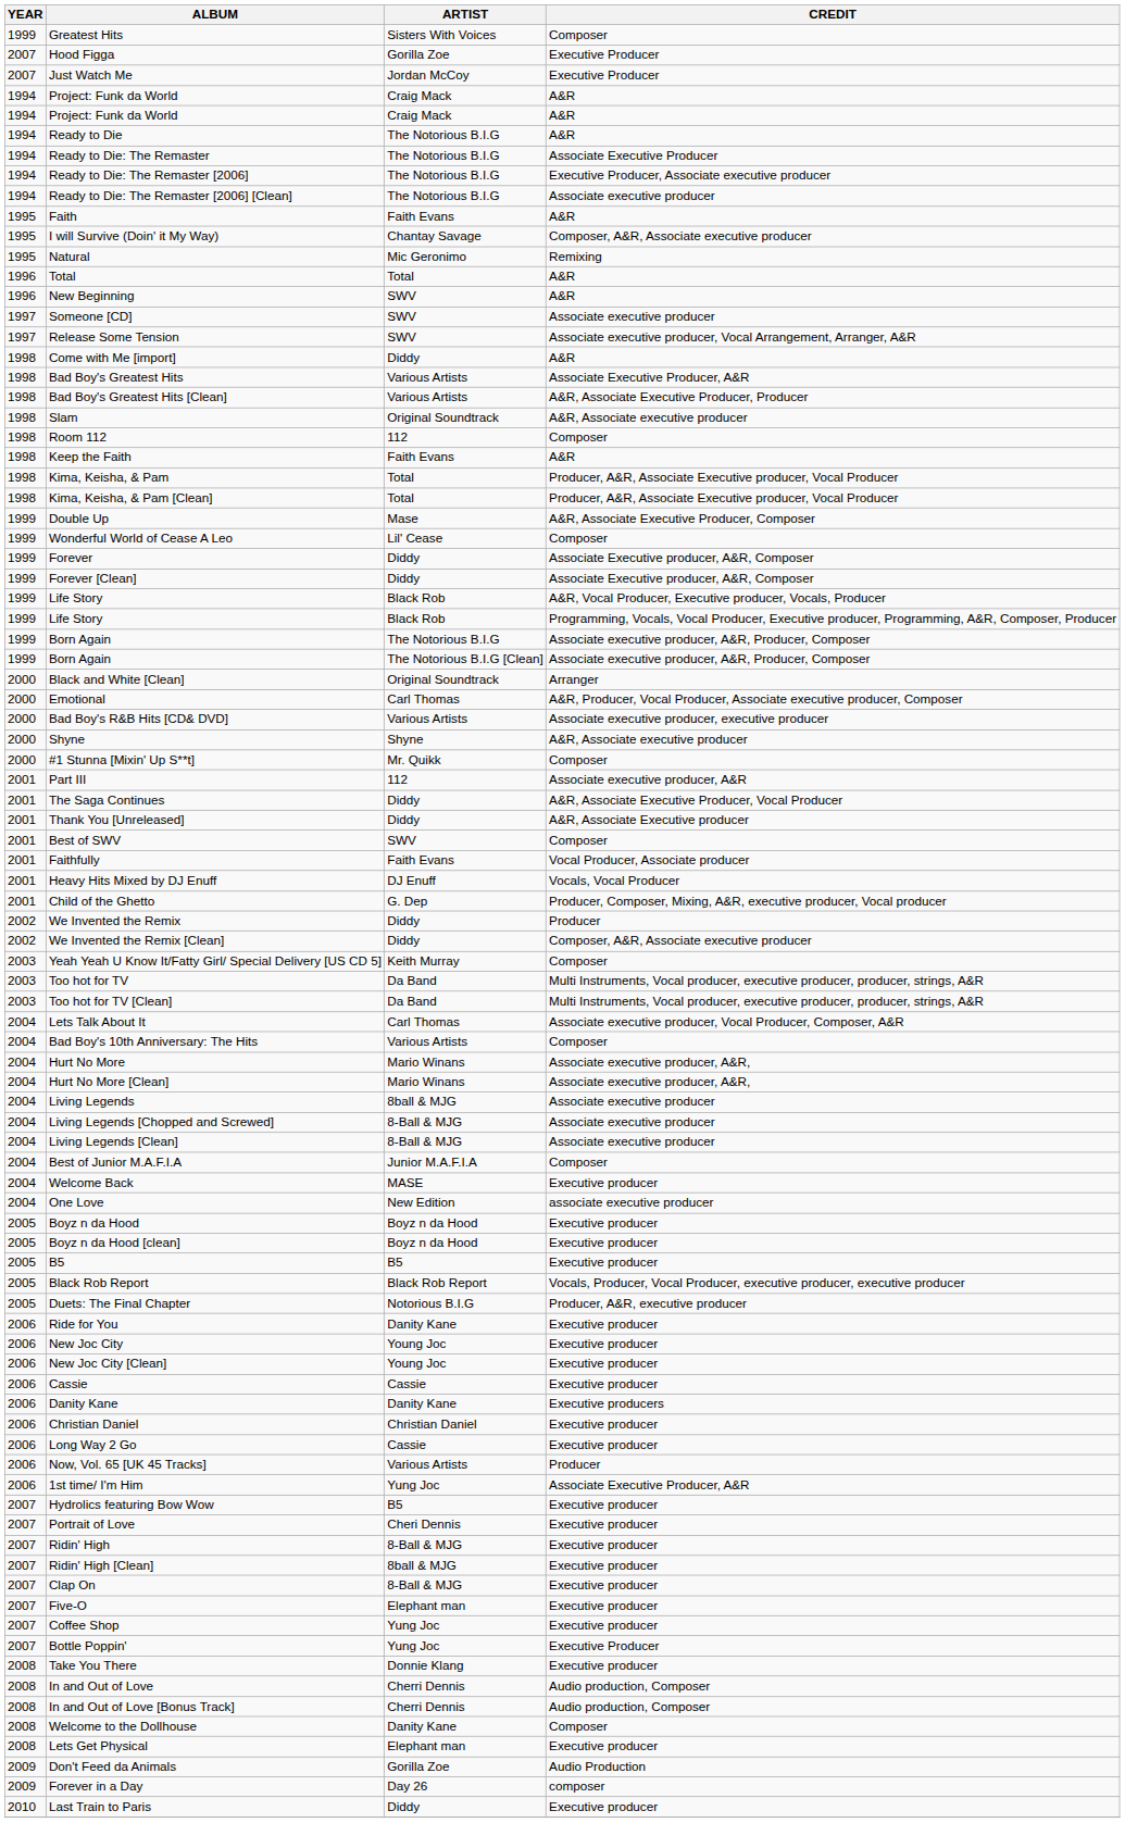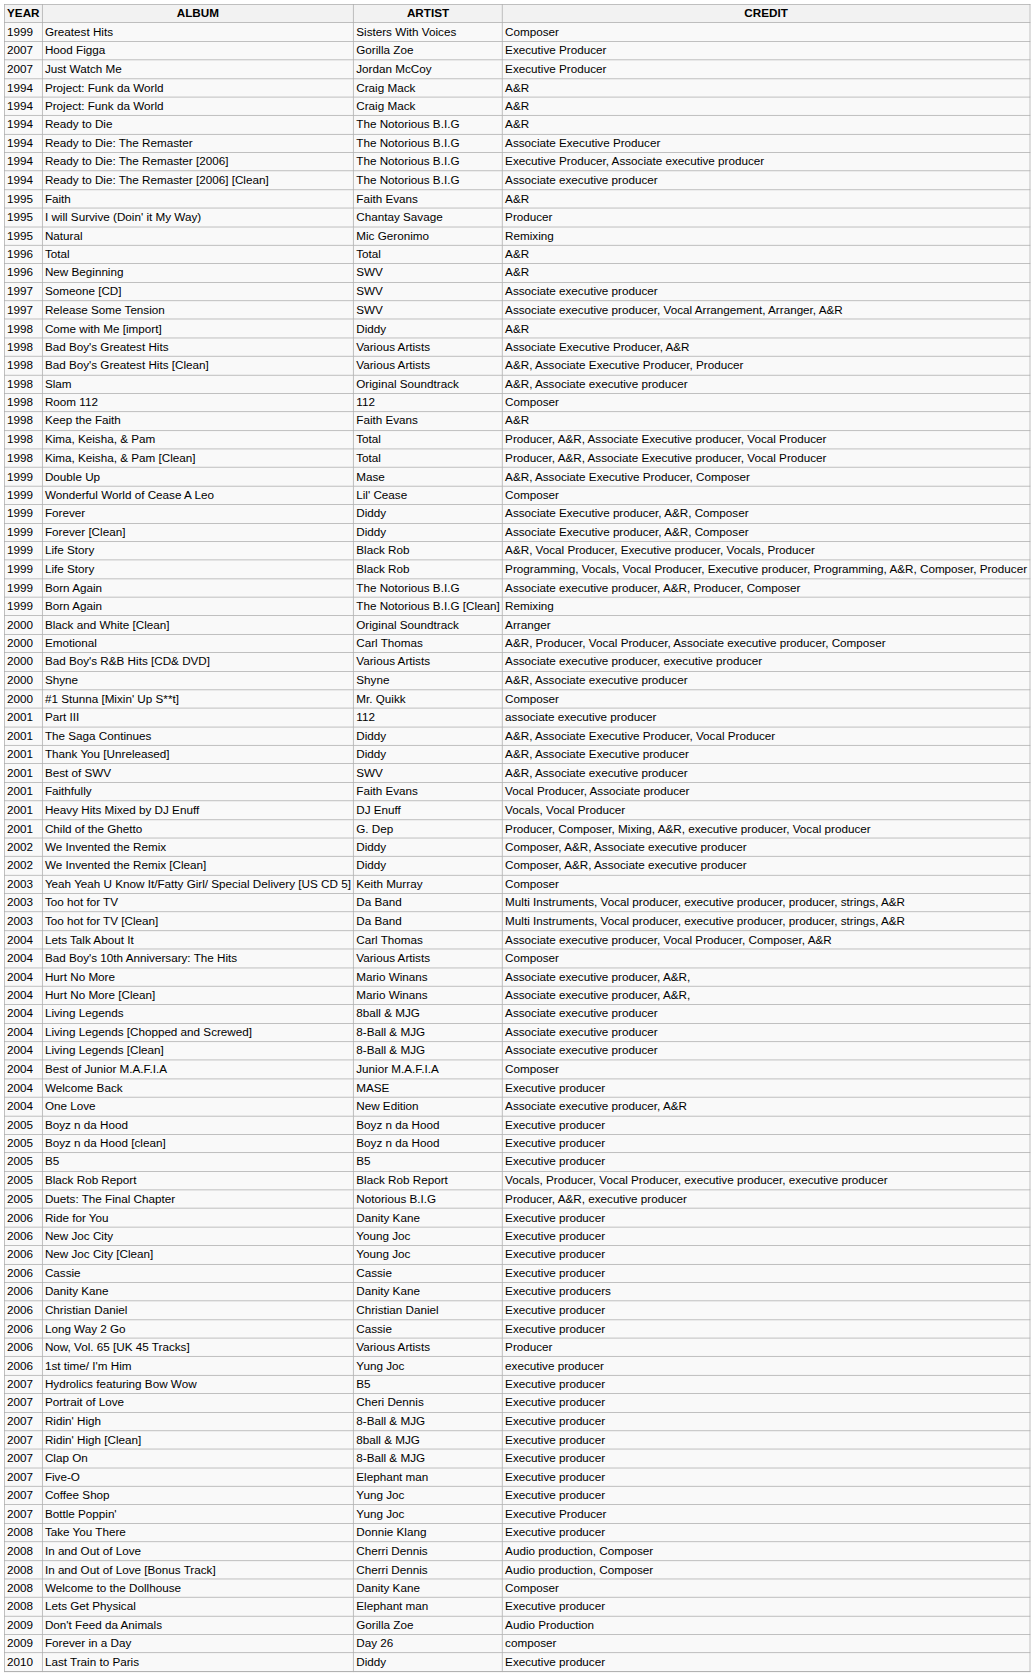 <table class="wikitable sortable">
 <tr>
 <th>YEAR</th>
 <th>ALBUM</th>
 <th>ARTIST</th>
 <th>CREDIT</th>
 </tr>
 <tr>
 <td>1999</td>
 <td>Greatest Hits</td>
 <td>Sisters With Voices</td>
 <td>Composer</td>
 </tr>
 <tr>
 <td>2007</td>
 <td>Hood Figga</td>
 <td>Gorilla Zoe</td>
 <td>Executive Producer</td>
 </tr>
 <tr>
 <td>2007</td>
 <td>Just Watch Me</td>
 <td>Jordan McCoy</td>
 <td>Executive Producer</td>
 </tr>
 <tr>
 <td>1994</td>
 <td>Project: Funk da World</td>
 <td>Craig Mack</td>
 <td>A&R</td>
 </tr>
 <tr>
 <td>1994</td>
 <td>Project: Funk da World</td>
 <td>Craig Mack</td>
 <td>A&R</td>
 </tr>
 <tr>
 <td>1994</td>
 <td>Ready to Die</td>
 <td>The Notorious B.I.G</td>
 <td>A&R</td>
 </tr>
 <tr>
 <td>1994</td>
 <td>Ready to Die: The Remaster</td>
 <td>The Notorious B.I.G</td>
 <td>Associate Executive Producer</td>
 </tr>
 <tr>
 <td>1994</td>
 <td>Ready to Die: The Remaster [2006]</td>
 <td>The Notorious B.I.G</td>
 <td>Executive Producer,  Associate executive producer</td>
 </tr>
 <tr>
 <td>1994</td>
 <td>Ready to Die: The Remaster [2006] [Clean]</td>
 <td>The Notorious B.I.G</td>
 <td>Associate executive producer</td>
 </tr>
 <tr>
 <td>1995</td>
 <td>Faith</td>
 <td>Faith Evans</td>
 <td>A&R</td>
 </tr>
 <tr>
 <td>1995</td>
 <td>I will Survive (Doin' it My Way)</td>
 <td>Chantay Savage</td>
-<td>Composer, A&R, Associate executive producer</td>
+<td>Producer</td>
 </tr>
 <tr>
 <td>1995</td>
 <td>Natural</td>
 <td>Mic Geronimo</td>
 <td>Remixing</td>
 </tr>
 <tr>
 <td>1996</td>
 <td>Total</td>
 <td>Total</td>
 <td>A&R</td>
 </tr>
 <tr>
 <td>1996</td>
 <td>New Beginning</td>
 <td>SWV</td>
 <td>A&R</td>
 </tr>
 <tr>
 <td>1997</td>
 <td>Someone [CD]</td>
 <td>SWV</td>
 <td>Associate executive producer</td>
 </tr>
 <tr>
 <td>1997</td>
 <td>Release Some Tension</td>
 <td>SWV</td>
 <td>Associate executive producer, Vocal Arrangement, Arranger, A&R</td>
 </tr>
 <tr>
 <td>1998</td>
 <td>Come with Me [import]</td>
 <td>Diddy</td>
 <td>A&R</td>
 </tr>
 <tr>
 <td>1998</td>
 <td>Bad Boy's Greatest Hits</td>
 <td>Various Artists</td>
 <td>Associate Executive Producer, A&R</td>
 </tr>
 <tr>
 <td>1998</td>
 <td>Bad Boy's Greatest Hits [Clean]</td>
 <td>Various Artists</td>
 <td>A&R, Associate Executive Producer, Producer</td>
 </tr>
 <tr>
 <td>1998</td>
 <td>Slam</td>
 <td>Original Soundtrack</td>
 <td>A&R, Associate executive producer</td>
 </tr>
 <tr>
 <td>1998</td>
 <td>Room 112</td>
 <td>112</td>
 <td>Composer</td>
 </tr>
 <tr>
 <td>1998</td>
 <td>Keep the Faith</td>
 <td>Faith Evans</td>
 <td>A&R</td>
 </tr>
 <tr>
 <td>1998</td>
 <td>Kima, Keisha, & Pam</td>
 <td>Total</td>
 <td>Producer, A&R, Associate Executive producer, Vocal Producer</td>
 </tr>
 <tr>
 <td>1998</td>
 <td>Kima, Keisha, & Pam [Clean]</td>
 <td>Total</td>
 <td>Producer, A&R, Associate Executive producer, Vocal Producer</td>
 </tr>
 <tr>
 <td>1999</td>
 <td>Double Up</td>
 <td>Mase</td>
 <td>A&R, Associate Executive Producer, Composer</td>
 </tr>
 <tr>
 <td>1999</td>
 <td>Wonderful World of Cease A Leo</td>
 <td>Lil' Cease</td>
 <td>Composer</td>
 </tr>
 <tr>
 <td>1999</td>
 <td>Forever</td>
 <td>Diddy</td>
 <td>Associate Executive producer, A&R, Composer</td>
 </tr>
 <tr>
 <td>1999</td>
 <td>Forever [Clean]</td>
 <td>Diddy</td>
 <td>Associate Executive producer, A&R, Composer</td>
 </tr>
 <tr>
 <td>1999</td>
 <td>Life Story</td>
 <td>Black Rob</td>
 <td>A&R, Vocal Producer, Executive producer, Vocals, Producer</td>
 </tr>
 <tr>
 <td>1999</td>
 <td>Life Story</td>
 <td>Black Rob</td>
 <td>Programming, Vocals, Vocal Producer, Executive producer, Programming, A&R, Composer, Producer</td>
 </tr>
 <tr>
 <td>1999</td>
 <td>Born Again</td>
 <td>The Notorious B.I.G</td>
 <td>Associate executive producer, A&R, Producer, Composer</td>
 </tr>
 <tr>
 <td>1999</td>
 <td>Born Again</td>
 <td>The Notorious B.I.G [Clean]</td>
-<td>Associate executive producer, A&R, Producer, Composer</td>
+<td>Remixing</td>
 </tr>
 <tr>
 <td>2000</td>
 <td>Black and White [Clean]</td>
 <td>Original Soundtrack</td>
 <td>Arranger</td>
 </tr>
 <tr>
 <td>2000</td>
 <td>Emotional</td>
 <td>Carl Thomas</td>
 <td>A&R, Producer, Vocal Producer, Associate executive producer, Composer</td>
 </tr>
 <tr>
 <td>2000</td>
 <td>Bad Boy's R&B Hits [CD& DVD]</td>
 <td>Various Artists</td>
 <td>Associate executive producer, executive producer</td>
 </tr>
 <tr>
 <td>2000</td>
 <td>Shyne</td>
 <td>Shyne</td>
 <td>A&R, Associate executive producer</td>
 </tr>
 <tr>
 <td>2000</td>
 <td>#1 Stunna [Mixin' Up S**t]</td>
 <td>Mr. Quikk</td>
 <td>Composer</td>
 </tr>
 <tr>
 <td>2001</td>
 <td>Part III</td>
 <td>112</td>
-<td>Associate executive producer, A&R</td>
+<td>associate executive producer</td>
 </tr>
 <tr>
 <td>2001</td>
 <td>The Saga Continues</td>
 <td>Diddy</td>
 <td>A&R, Associate Executive Producer, Vocal Producer</td>
 </tr>
 <tr>
 <td>2001</td>
 <td>Thank You [Unreleased]</td>
 <td>Diddy</td>
 <td>A&R, Associate Executive producer</td>
 </tr>
 <tr>
 <td>2001</td>
 <td>Best of SWV</td>
 <td>SWV</td>
-<td>Composer</td>
+<td>A&R, Associate executive producer</td>
 </tr>
 <tr>
 <td>2001</td>
 <td>Faithfully</td>
 <td>Faith Evans</td>
 <td>Vocal Producer, Associate producer</td>
 </tr>
 <tr>
 <td>2001</td>
 <td>Heavy Hits Mixed by DJ Enuff</td>
 <td>DJ Enuff</td>
 <td>Vocals, Vocal Producer</td>
 </tr>
 <tr>
 <td>2001</td>
 <td>Child of the Ghetto</td>
 <td>G. Dep</td>
 <td>Producer, Composer, Mixing, A&R, executive producer, Vocal producer</td>
 </tr>
 <tr>
 <td>2002</td>
 <td>We Invented the Remix</td>
 <td>Diddy</td>
-<td>Producer</td>
+<td>Composer, A&R, Associate executive producer</td>
 </tr>
 <tr>
 <td>2002</td>
 <td>We Invented the Remix [Clean]</td>
 <td>Diddy</td>
 <td>Composer, A&R, Associate executive producer</td>
 </tr>
 <tr>
 <td>2003</td>
 <td>Yeah Yeah U Know It/Fatty Girl/ Special Delivery [US CD 5]</td>
 <td>Keith Murray</td>
 <td>Composer</td>
 </tr>
 <tr>
 <td>2003</td>
 <td>Too hot for TV</td>
 <td>Da Band</td>
 <td>Multi Instruments, Vocal producer, executive producer, producer, strings, A&R</td>
 </tr>
 <tr>
 <td>2003</td>
 <td>Too hot for TV [Clean]</td>
 <td>Da Band</td>
 <td>Multi Instruments, Vocal producer, executive producer, producer, strings, A&R</td>
 </tr>
 <tr>
 <td>2004</td>
 <td>Lets Talk About It</td>
 <td>Carl Thomas</td>
 <td>Associate executive producer, Vocal Producer, Composer, A&R</td>
 </tr>
 <tr>
 <td>2004</td>
 <td>Bad Boy's 10th Anniversary: The Hits</td>
 <td>Various Artists</td>
 <td>Composer</td>
 </tr>
 <tr>
 <td>2004</td>
 <td>Hurt No More</td>
 <td>Mario Winans</td>
 <td>Associate executive producer, A&R,</td>
 </tr>
 <tr>
 <td>2004</td>
 <td>Hurt No More [Clean]</td>
 <td>Mario Winans</td>
 <td>Associate executive producer, A&R,</td>
 </tr>
 <tr>
 <td>2004</td>
 <td>Living Legends</td>
 <td>8ball & MJG</td>
 <td>Associate executive producer</td>
 </tr>
 <tr>
 <td>2004</td>
 <td>Living Legends [Chopped and Screwed]</td>
 <td>8-Ball & MJG</td>
 <td>Associate executive producer</td>
 </tr>
 <tr>
 <td>2004</td>
 <td>Living Legends [Clean]</td>
 <td>8-Ball & MJG</td>
 <td>Associate executive producer</td>
 </tr>
 <tr>
 <td>2004</td>
 <td>Best of Junior M.A.F.I.A</td>
 <td>Junior M.A.F.I.A</td>
 <td>Composer</td>
 </tr>
 <tr>
 <td>2004</td>
 <td>Welcome Back</td>
 <td>MASE</td>
 <td>Executive producer</td>
 </tr>
 <tr>
 <td>2004</td>
 <td>One Love</td>
 <td>New Edition</td>
-<td>associate executive producer</td>
+<td>Associate executive producer, A&R</td>
 </tr>
 <tr>
 <td>2005</td>
 <td>Boyz n da Hood</td>
 <td>Boyz n da Hood</td>
 <td>Executive producer</td>
 </tr>
 <tr>
 <td>2005</td>
 <td>Boyz n da Hood [clean]</td>
 <td>Boyz n da Hood</td>
 <td>Executive producer</td>
 </tr>
 <tr>
 <td>2005</td>
 <td>B5</td>
 <td>B5</td>
 <td>Executive producer</td>
 </tr>
 <tr>
 <td>2005</td>
 <td>Black Rob Report</td>
 <td>Black Rob Report</td>
 <td>Vocals, Producer, Vocal Producer, executive producer, executive producer</td>
 </tr>
 <tr>
 <td>2005</td>
 <td>Duets: The Final Chapter</td>
 <td>Notorious B.I.G</td>
 <td>Producer, A&R, executive producer</td>
 </tr>
 <tr>
 <td>2006</td>
 <td>Ride for You</td>
 <td>Danity Kane</td>
 <td>Executive producer</td>
 </tr>
 <tr>
 <td>2006</td>
 <td>New Joc City</td>
 <td>Young Joc</td>
 <td>Executive producer</td>
 </tr>
 <tr>
 <td>2006</td>
 <td>New Joc City [Clean]</td>
 <td>Young Joc</td>
 <td>Executive producer</td>
 </tr>
 <tr>
 <td>2006</td>
 <td>Cassie</td>
 <td>Cassie</td>
 <td>Executive producer</td>
 </tr>
 <tr>
 <td>2006</td>
 <td>Danity Kane</td>
 <td>Danity Kane</td>
 <td>Executive producers</td>
 </tr>
 <tr>
 <td>2006</td>
 <td>Christian Daniel</td>
 <td>Christian Daniel</td>
 <td>Executive producer</td>
 </tr>
 <tr>
 <td>2006</td>
 <td>Long Way 2 Go</td>
 <td>Cassie</td>
 <td>Executive producer</td>
 </tr>
 <tr>
 <td>2006</td>
 <td>Now, Vol. 65 [UK 45 Tracks]</td>
 <td>Various Artists</td>
 <td>Producer</td>
 </tr>
 <tr>
 <td>2006</td>
 <td>1st time/ I'm Him</td>
 <td>Yung Joc</td>
-<td>Associate Executive Producer, A&R</td>
+<td>executive producer</td>
 </tr>
 <tr>
 <td>2007</td>
 <td>Hydrolics featuring Bow Wow</td>
 <td>B5</td>
 <td>Executive producer</td>
 </tr>
 <tr>
 <td>2007</td>
 <td>Portrait of Love</td>
 <td>Cheri Dennis</td>
 <td>Executive producer</td>
 </tr>
 <tr>
 <td>2007</td>
 <td>Ridin' High</td>
 <td>8-Ball & MJG</td>
 <td>Executive producer</td>
 </tr>
 <tr>
 <td>2007</td>
 <td>Ridin' High [Clean]</td>
 <td>8ball & MJG</td>
 <td>Executive producer</td>
 </tr>
 <tr>
 <td>2007</td>
 <td>Clap On</td>
 <td>8-Ball & MJG</td>
 <td>Executive producer</td>
 </tr>
 <tr>
 <td>2007</td>
 <td>Five-O</td>
 <td>Elephant man</td>
 <td>Executive producer</td>
 </tr>
 <tr>
 <td>2007</td>
 <td>Coffee Shop</td>
 <td>Yung Joc</td>
 <td>Executive producer</td>
 </tr>
 <tr>
 <td>2007</td>
 <td>Bottle Poppin'</td>
 <td>Yung Joc</td>
 <td>Executive Producer</td>
 </tr>
 <tr>
 <td>2008</td>
 <td>Take You There</td>
 <td>Donnie Klang</td>
 <td>Executive producer</td>
 </tr>
 <tr>
 <td>2008</td>
 <td>In and Out of Love</td>
 <td>Cherri Dennis</td>
 <td>Audio production, Composer</td>
 </tr>
 <tr>
 <td>2008</td>
 <td>In and Out of Love [Bonus Track]</td>
 <td>Cherri Dennis</td>
 <td>Audio production, Composer</td>
 </tr>
 <tr>
 <td>2008</td>
 <td>Welcome to the Dollhouse</td>
 <td>Danity Kane</td>
 <td>Composer</td>
 </tr>
 <tr>
 <td>2008</td>
 <td>Lets Get Physical</td>
 <td>Elephant man</td>
 <td>Executive producer</td>
 </tr>
 <tr>
 <td>2009</td>
 <td>Don't Feed da Animals</td>
 <td>Gorilla Zoe</td>
 <td>Audio Production</td>
 </tr>
 <tr>
 <td>2009</td>
 <td>Forever in a Day</td>
 <td>Day 26</td>
 <td>composer</td>
 </tr>
 <tr>
 <td>2010</td>
 <td>Last Train to Paris</td>
 <td>Diddy</td>
 <td>Executive producer</td>
 </tr>
 <tr>
 </tr>
 </table>
